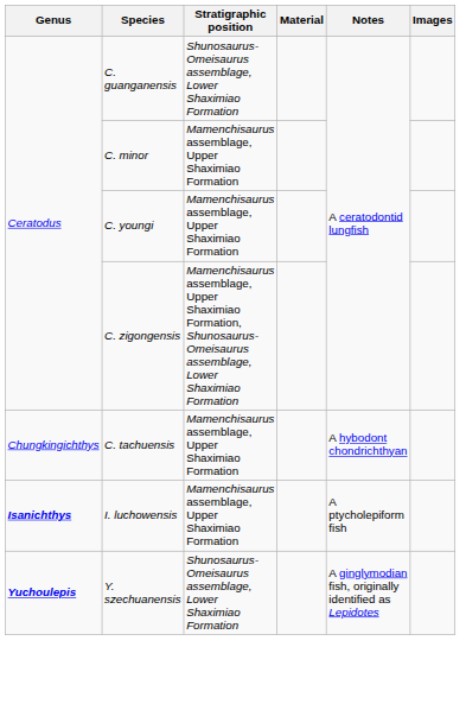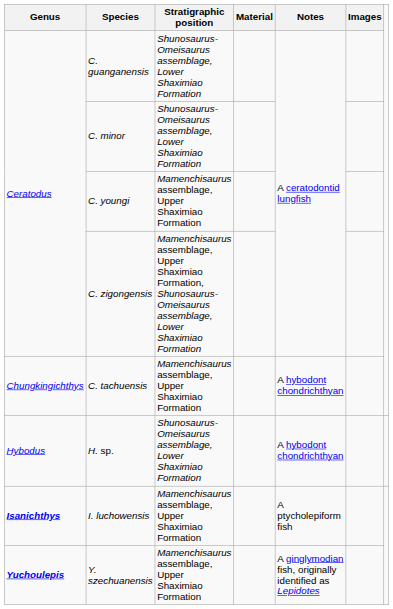 <table class = "wikitable">
 <tr>
 <th>Genus</th>
 <th>Species</th>
 <th>Stratigraphic position</th>
 <th>Material</th>
 <th>Notes</th>
 <th>Images</th>
 </tr>
 <tr>
 <td rowspan=4><em><a href='#'>Ceratodus</a></em></td>
 <td><em>C. guanganensis</em></td>
 <td><em>Shunosaurus-Omeisaurus assemblage, Lower Shaximiao Formation</em></td>
 <td></td>
 <td rowspan=4>A <a href='#'>ceratodontid</a> <a href='#'>lungfish</a></td>
 <td></td>
 </tr>
 <tr>
 <td><em>C. minor</em></td>
-<td><em>Mamenchisaurus</em> assemblage, Upper Shaximiao Formation</td>
+<td><em>Shunosaurus-Omeisaurus assemblage, Lower Shaximiao Formation</em></td>
 <td></td>
 <td></td>
 </tr>
 <tr>
 <td><em>C. youngi</em></td>
 <td><em>Mamenchisaurus</em> assemblage, Upper Shaximiao Formation</td>
 <td></td>
 <td></td>
 </tr>
 <tr>
 <td><em>C. zigongensis</em></td>
 <td><em>Mamenchisaurus</em> assemblage, Upper Shaximiao Formation, <em>Shunosaurus-Omeisaurus assemblage, Lower Shaximiao Formation</em></td>
 <td></td>
 <td></td>
 </tr>
 <tr>
 <td><em><a href='#'>Chungkingichthys</a></em></td>
 <td><em>C. tachuensis</em></td>
 <td><em>Mamenchisaurus</em> assemblage, Upper Shaximiao Formation</td>
 <td></td>
 <td>A <a href='#'>hybodont</a> <a href='#'>chondrichthyan</a></td>
 <td></td>
 </tr>
 <tr>
+<td><em><a href='#'>Hybodus</a></em></td>
+<td><em>H. </em>sp.</td>
+<td><em>Shunosaurus-Omeisaurus assemblage, Lower Shaximiao Formation</em></td>
+<td></td>
+<td>A <a href='#'>hybodont</a> <a href='#'>chondrichthyan</a></td>
+<td></td>
+<td></td>
+</tr>
+<tr>
 <td><strong><em><a href='#'>Isanichthys</a></em></strong></td>
 <td><em>I. luchowensis</em></td>
 <td><em>Mamenchisaurus</em> assemblage, Upper Shaximiao Formation</td>
 <td></td>
 <td>A ptycholepiform fish</td>
 <td></td>
 </tr>
 <tr>
 <td><strong><em><a href='#'>Yuchoulepis</a></em></strong></td>
 <td><em>Y. szechuanensis</em></td>
-<td><em>Shunosaurus-Omeisaurus assemblage, Lower Shaximiao Formation</em></td>
+<td><em>Mamenchisaurus</em> assemblage, Upper Shaximiao Formation</td>
 <td></td>
 <td>A <a href='#'>ginglymodian</a> fish, originally identified as <em><a href='#'>Lepidotes</a></em></td>
 <td></td>
 </tr>
 </table>
